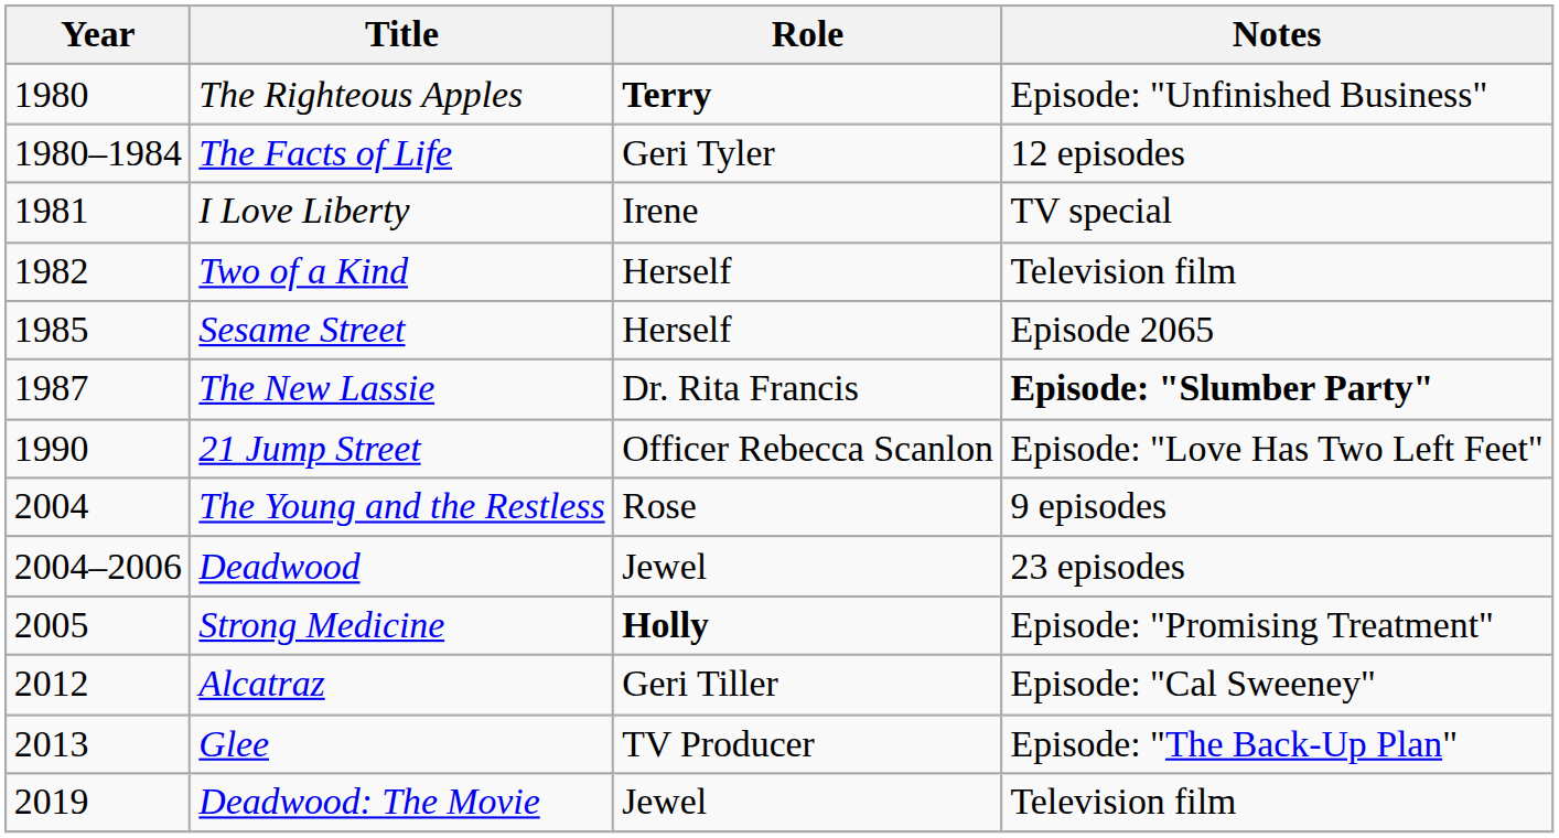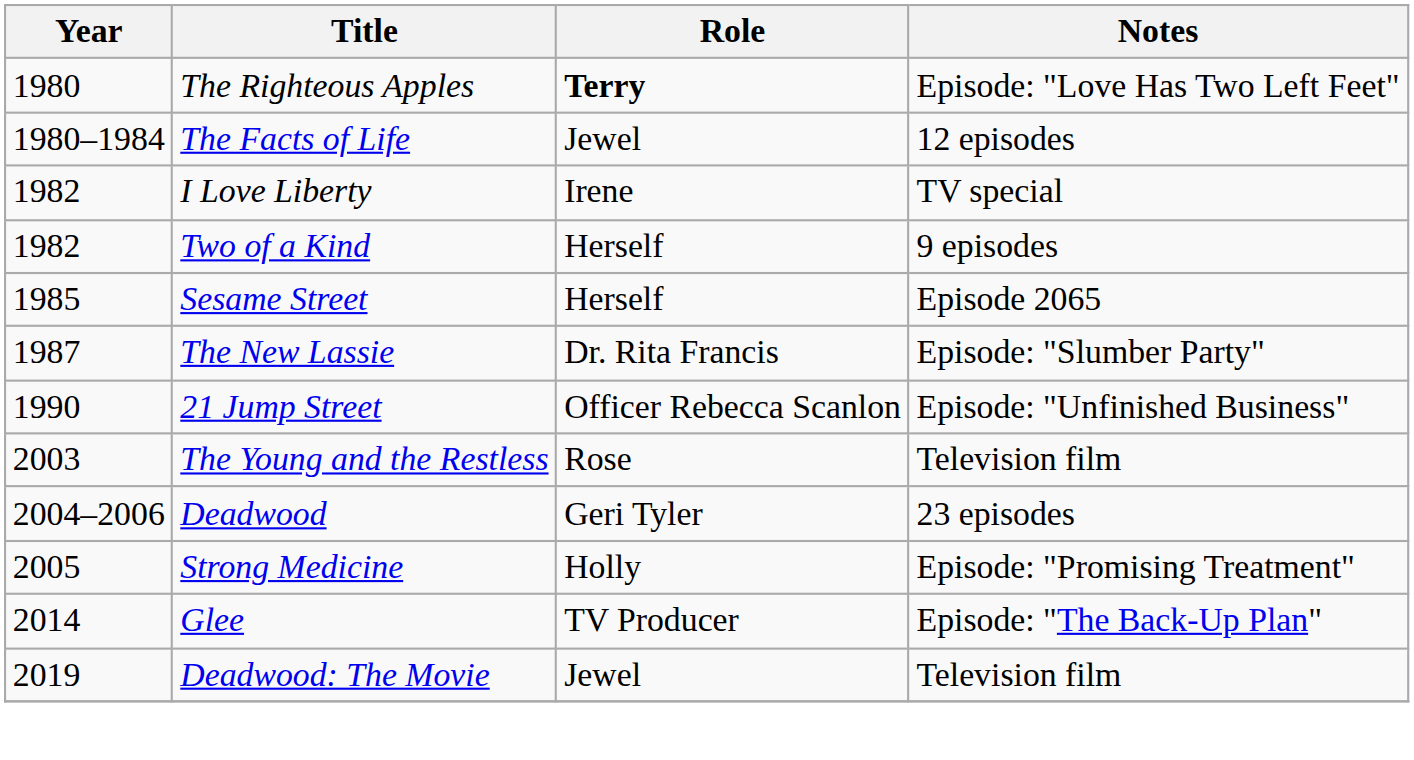 <table class="wikitable sortable">
 <tr>
 <th>Year</th>
 <th>Title</th>
 <th>Role</th>
 <th>Notes</th>
 </tr>
 <tr>
 <td>1980</td>
 <td><em>The Righteous Apples</em></td>
 <td><strong>Terry</strong></td>
-<td>Episode: "Unfinished Business"</td>
+<td>Episode: "Love Has Two Left Feet"</td>
 </tr>
 <tr>
 <td>1980–1984</td>
 <td><em><a href='#'>The Facts of Life</a></em></td>
-<td>Geri Tyler</td>
+<td>Jewel</td>
 <td>12 episodes</td>
 </tr>
 <tr>
-<td>1981</td>
+<td>1982</td>
 <td><em>I Love Liberty</em></td>
 <td>Irene</td>
 <td>TV special</td>
 </tr>
 <tr>
 <td>1982</td>
 <td><em><a href='#'>Two of a Kind</a></em></td>
 <td>Herself</td>
-<td>Television film</td>
+<td>9 episodes</td>
 </tr>
 <tr>
 <td>1985</td>
 <td><em><a href='#'>Sesame Street</a></em></td>
 <td>Herself</td>
 <td>Episode 2065</td>
 </tr>
 <tr>
 <td>1987</td>
 <td><em><a href='#'>The New Lassie</a></em></td>
 <td>Dr. Rita Francis</td>
-<td><strong>Episode: "Slumber Party"</strong></td>
+<td>Episode: "Slumber Party"</td>
 </tr>
 <tr>
 <td>1990</td>
 <td><em><a href='#'>21 Jump Street</a></em></td>
 <td>Officer Rebecca Scanlon</td>
-<td>Episode: "Love Has Two Left Feet"</td>
+<td>Episode: "Unfinished Business"</td>
 </tr>
 <tr>
-<td>2004</td>
+<td>2003</td>
 <td><em><a href='#'>The Young and the Restless</a></em></td>
 <td>Rose</td>
-<td>9 episodes</td>
+<td>Television film</td>
 </tr>
 <tr>
 <td>2004–2006</td>
 <td><em><a href='#'>Deadwood</a></em></td>
-<td>Jewel</td>
+<td>Geri Tyler</td>
 <td>23 episodes</td>
 </tr>
 <tr>
 <td>2005</td>
 <td><em><a href='#'>Strong Medicine</a></em></td>
-<td><strong>Holly</strong></td>
+<td>Holly</td>
 <td>Episode: "Promising Treatment"</td>
 </tr>
 <tr>
-<td>2012</td>
-<td><em><a href='#'>Alcatraz</a></em></td>
-<td>Geri Tiller</td>
-<td>Episode: "Cal Sweeney"</td>
-</tr>
-<tr>
-<td>2013</td>
+<td>2014</td>
 <td><em><a href='#'>Glee</a></em></td>
 <td>TV Producer</td>
 <td>Episode: "<a href='#'>The Back-Up Plan</a>"</td>
 </tr>
 <tr>
 <td>2019</td>
 <td><em><a href='#'>Deadwood: The Movie</a></em></td>
 <td>Jewel</td>
 <td>Television film</td>
 </tr>
 <tr>
 </tr>
 </table>
